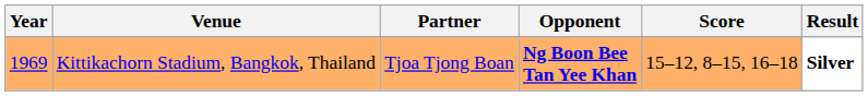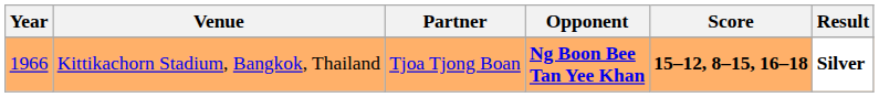 <table class="sortable wikitable" style="font-size: 90%;">
 <tr>
 <th>Year</th>
 <th>Venue</th>
 <th>Partner</th>
 <th>Opponent</th>
 <th>Score</th>
 <th>Result</th>
 </tr>
 <tr>
 </tr>
 <tr style="background:#FFB069">
-<td align="center"><a href='#'>1969</a></td>
+<td align="center"><a href='#'>1966</a></td>
 <td align="left"><a href='#'>Kittikachorn Stadium</a>, <a href='#'>Bangkok</a>, Thailand</td>
 <td align="left"> <a href='#'>Tjoa Tjong Boan</a></td>
 <td align="left"><strong> <a href='#'>Ng Boon Bee</a> <br> <a href='#'>Tan Yee Khan</a></strong></td>
-<td align="left">15–12, 8–15, 16–18</td>
+<td align="left"><strong>15–12, 8–15, 16–18</strong></td>
 <td style="text-align:left; background:white"> <strong>Silver</strong></td>
 </tr>
 </table>
